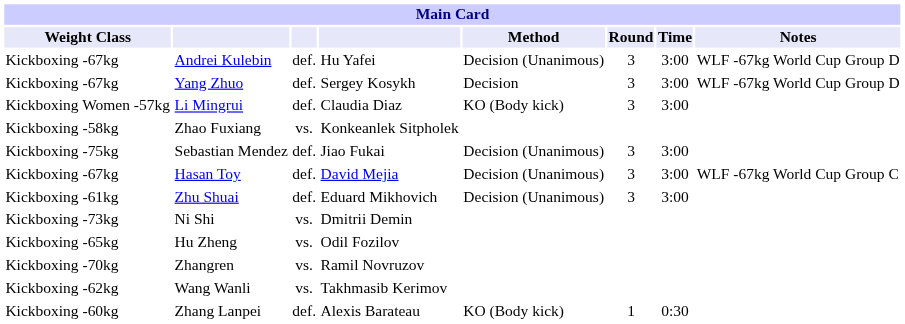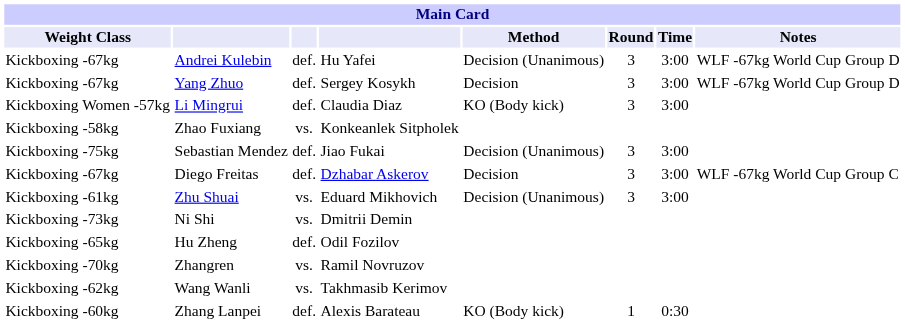 <table class="toccolours" style="font-size: 85%;">
 <tr>
 <th colspan="8" style="background-color: #ccf; color: #000080; text-align: center;"><strong>Main Card</strong></th>
 </tr>
 <tr>
 <th colspan="1" style="background-color: #E6E8FA; color: #000000; text-align: center;">Weight Class</th>
 <th colspan="1" style="background-color: #E6E8FA; color: #000000; text-align: center;"></th>
 <th colspan="1" style="background-color: #E6E8FA; color: #000000; text-align: center;"></th>
 <th colspan="1" style="background-color: #E6E8FA; color: #000000; text-align: center;"></th>
 <th colspan="1" style="background-color: #E6E8FA; color: #000000; text-align: center;">Method</th>
 <th colspan="1" style="background-color: #E6E8FA; color: #000000; text-align: center;">Round</th>
 <th colspan="1" style="background-color: #E6E8FA; color: #000000; text-align: center;">Time</th>
 <th colspan="1" style="background-color: #E6E8FA; color: #000000; text-align: center;">Notes</th>
 </tr>
 <tr>
 <td>Kickboxing -67kg</td>
 <td> <a href='#'>Andrei Kulebin</a></td>
 <td align=center>def.</td>
 <td> Hu Yafei</td>
 <td>Decision (Unanimous)</td>
 <td align=center>3</td>
 <td align=center>3:00</td>
 <td>WLF -67kg World Cup Group D</td>
 </tr>
 <tr>
 <td>Kickboxing -67kg</td>
 <td> <a href='#'>Yang Zhuo</a></td>
 <td align=center>def.</td>
 <td> Sergey Kosykh</td>
 <td>Decision</td>
 <td align=center>3</td>
 <td align=center>3:00</td>
 <td>WLF -67kg World Cup Group D</td>
 </tr>
 <tr>
 <td>Kickboxing Women -57kg</td>
 <td> <a href='#'>Li Mingrui</a></td>
 <td align=center>def.</td>
 <td> Claudia Diaz</td>
 <td>KO (Body kick)</td>
 <td align=center>3</td>
 <td align=center>3:00</td>
 </tr>
 <tr>
 <td>Kickboxing -58kg</td>
 <td> Zhao Fuxiang</td>
 <td align=center>vs.</td>
 <td> Konkeanlek Sitpholek</td>
 <td></td>
 <td align=center></td>
 <td align=center></td>
 </tr>
 <tr>
 <td>Kickboxing -75kg</td>
 <td> Sebastian Mendez</td>
 <td align=center>def.</td>
 <td> Jiao Fukai</td>
 <td>Decision (Unanimous)</td>
 <td align=center>3</td>
 <td align=center>3:00</td>
 </tr>
 <tr>
 <td>Kickboxing -67kg</td>
-<td> <a href='#'>Hasan Toy</a></td>
+<td> Diego Freitas</td>
 <td align=center>def.</td>
-<td> <a href='#'>David Mejia</a></td>
-<td>Decision (Unanimous)</td>
+<td> <a href='#'>Dzhabar Askerov</a></td>
+<td>Decision</td>
 <td align=center>3</td>
 <td align=center>3:00</td>
 <td>WLF -67kg World Cup Group C</td>
 </tr>
 <tr>
 <td>Kickboxing -61kg</td>
 <td> <a href='#'>Zhu Shuai</a></td>
-<td align=center>def.</td>
+<td align=center>vs.</td>
 <td> Eduard Mikhovich</td>
 <td>Decision (Unanimous)</td>
 <td align=center>3</td>
 <td align=center>3:00</td>
 </tr>
 <tr>
 <td>Kickboxing -73kg</td>
 <td> Ni Shi</td>
 <td align=center>vs.</td>
 <td> Dmitrii Demin</td>
 <td></td>
 <td align=center></td>
 <td align=center></td>
 </tr>
 <tr>
 <td>Kickboxing -65kg</td>
 <td> Hu Zheng</td>
-<td align=center>vs.</td>
+<td align=center>def.</td>
 <td> Odil Fozilov</td>
 <td></td>
 <td align=center></td>
 <td align=center></td>
 </tr>
 <tr>
 <td>Kickboxing -70kg</td>
 <td> Zhangren</td>
 <td align=center>vs.</td>
 <td> Ramil Novruzov</td>
 <td></td>
 <td align=center></td>
 <td align=center></td>
 </tr>
 <tr>
 <td>Kickboxing -62kg</td>
 <td> Wang Wanli</td>
 <td align=center>vs.</td>
 <td> Takhmasib Kerimov</td>
 <td></td>
 <td align=center></td>
 <td align=center></td>
 </tr>
 <tr>
 <td>Kickboxing -60kg</td>
 <td> Zhang Lanpei</td>
 <td align=center>def.</td>
 <td> Alexis Barateau</td>
 <td>KO (Body kick)</td>
 <td align=center>1</td>
 <td align=center>0:30</td>
 </tr>
 </table>
